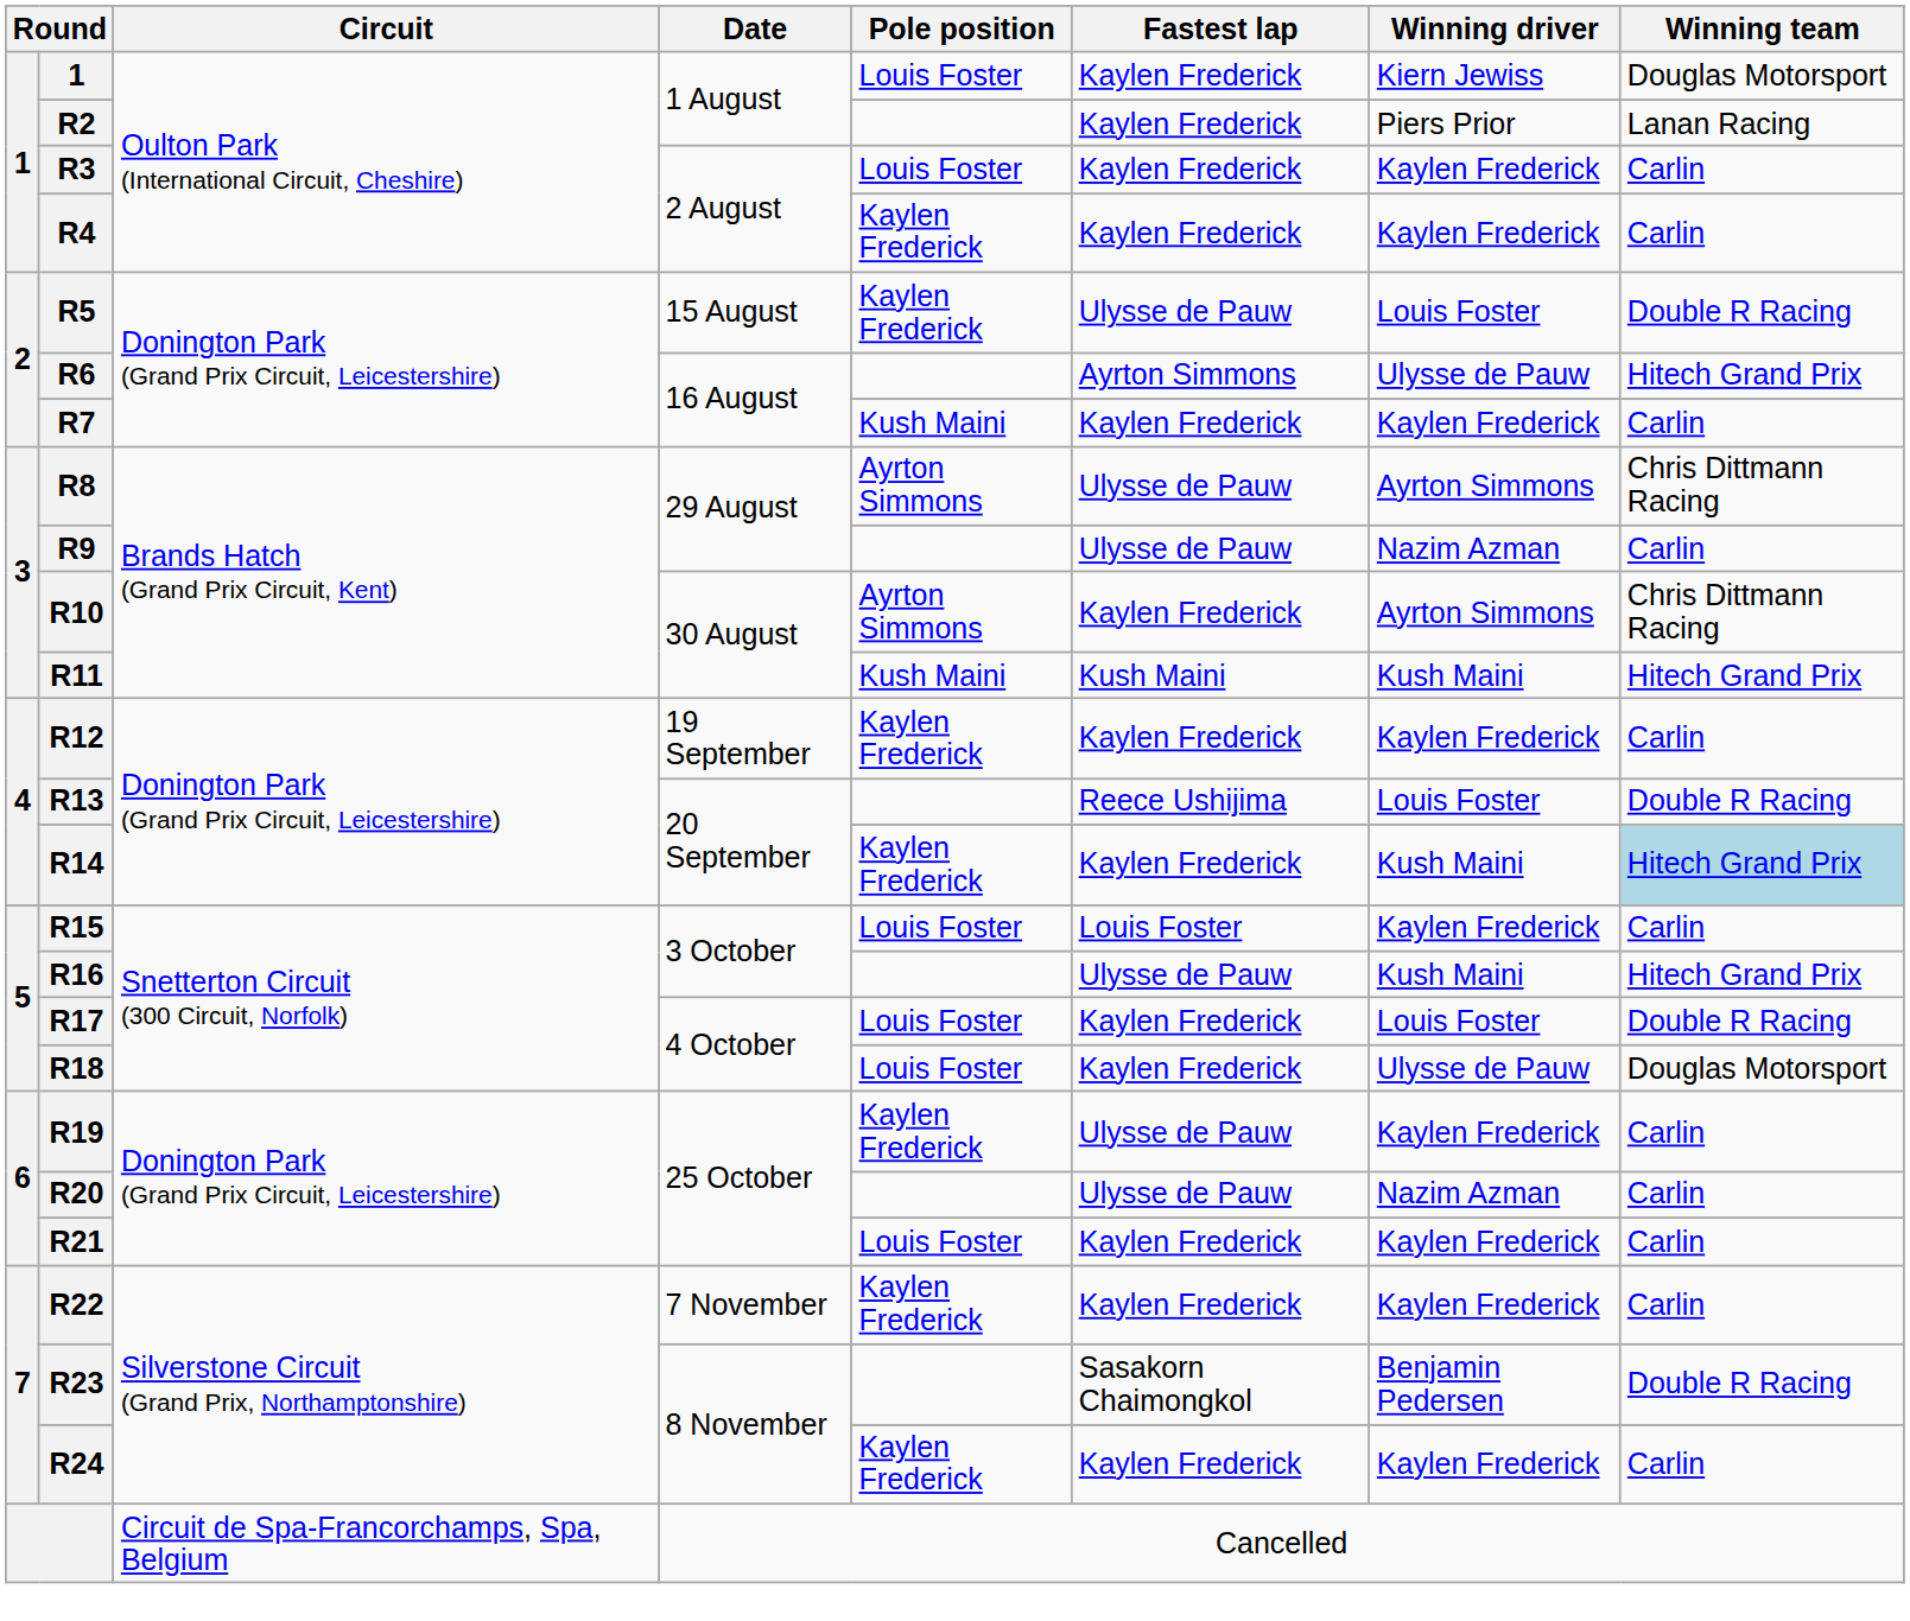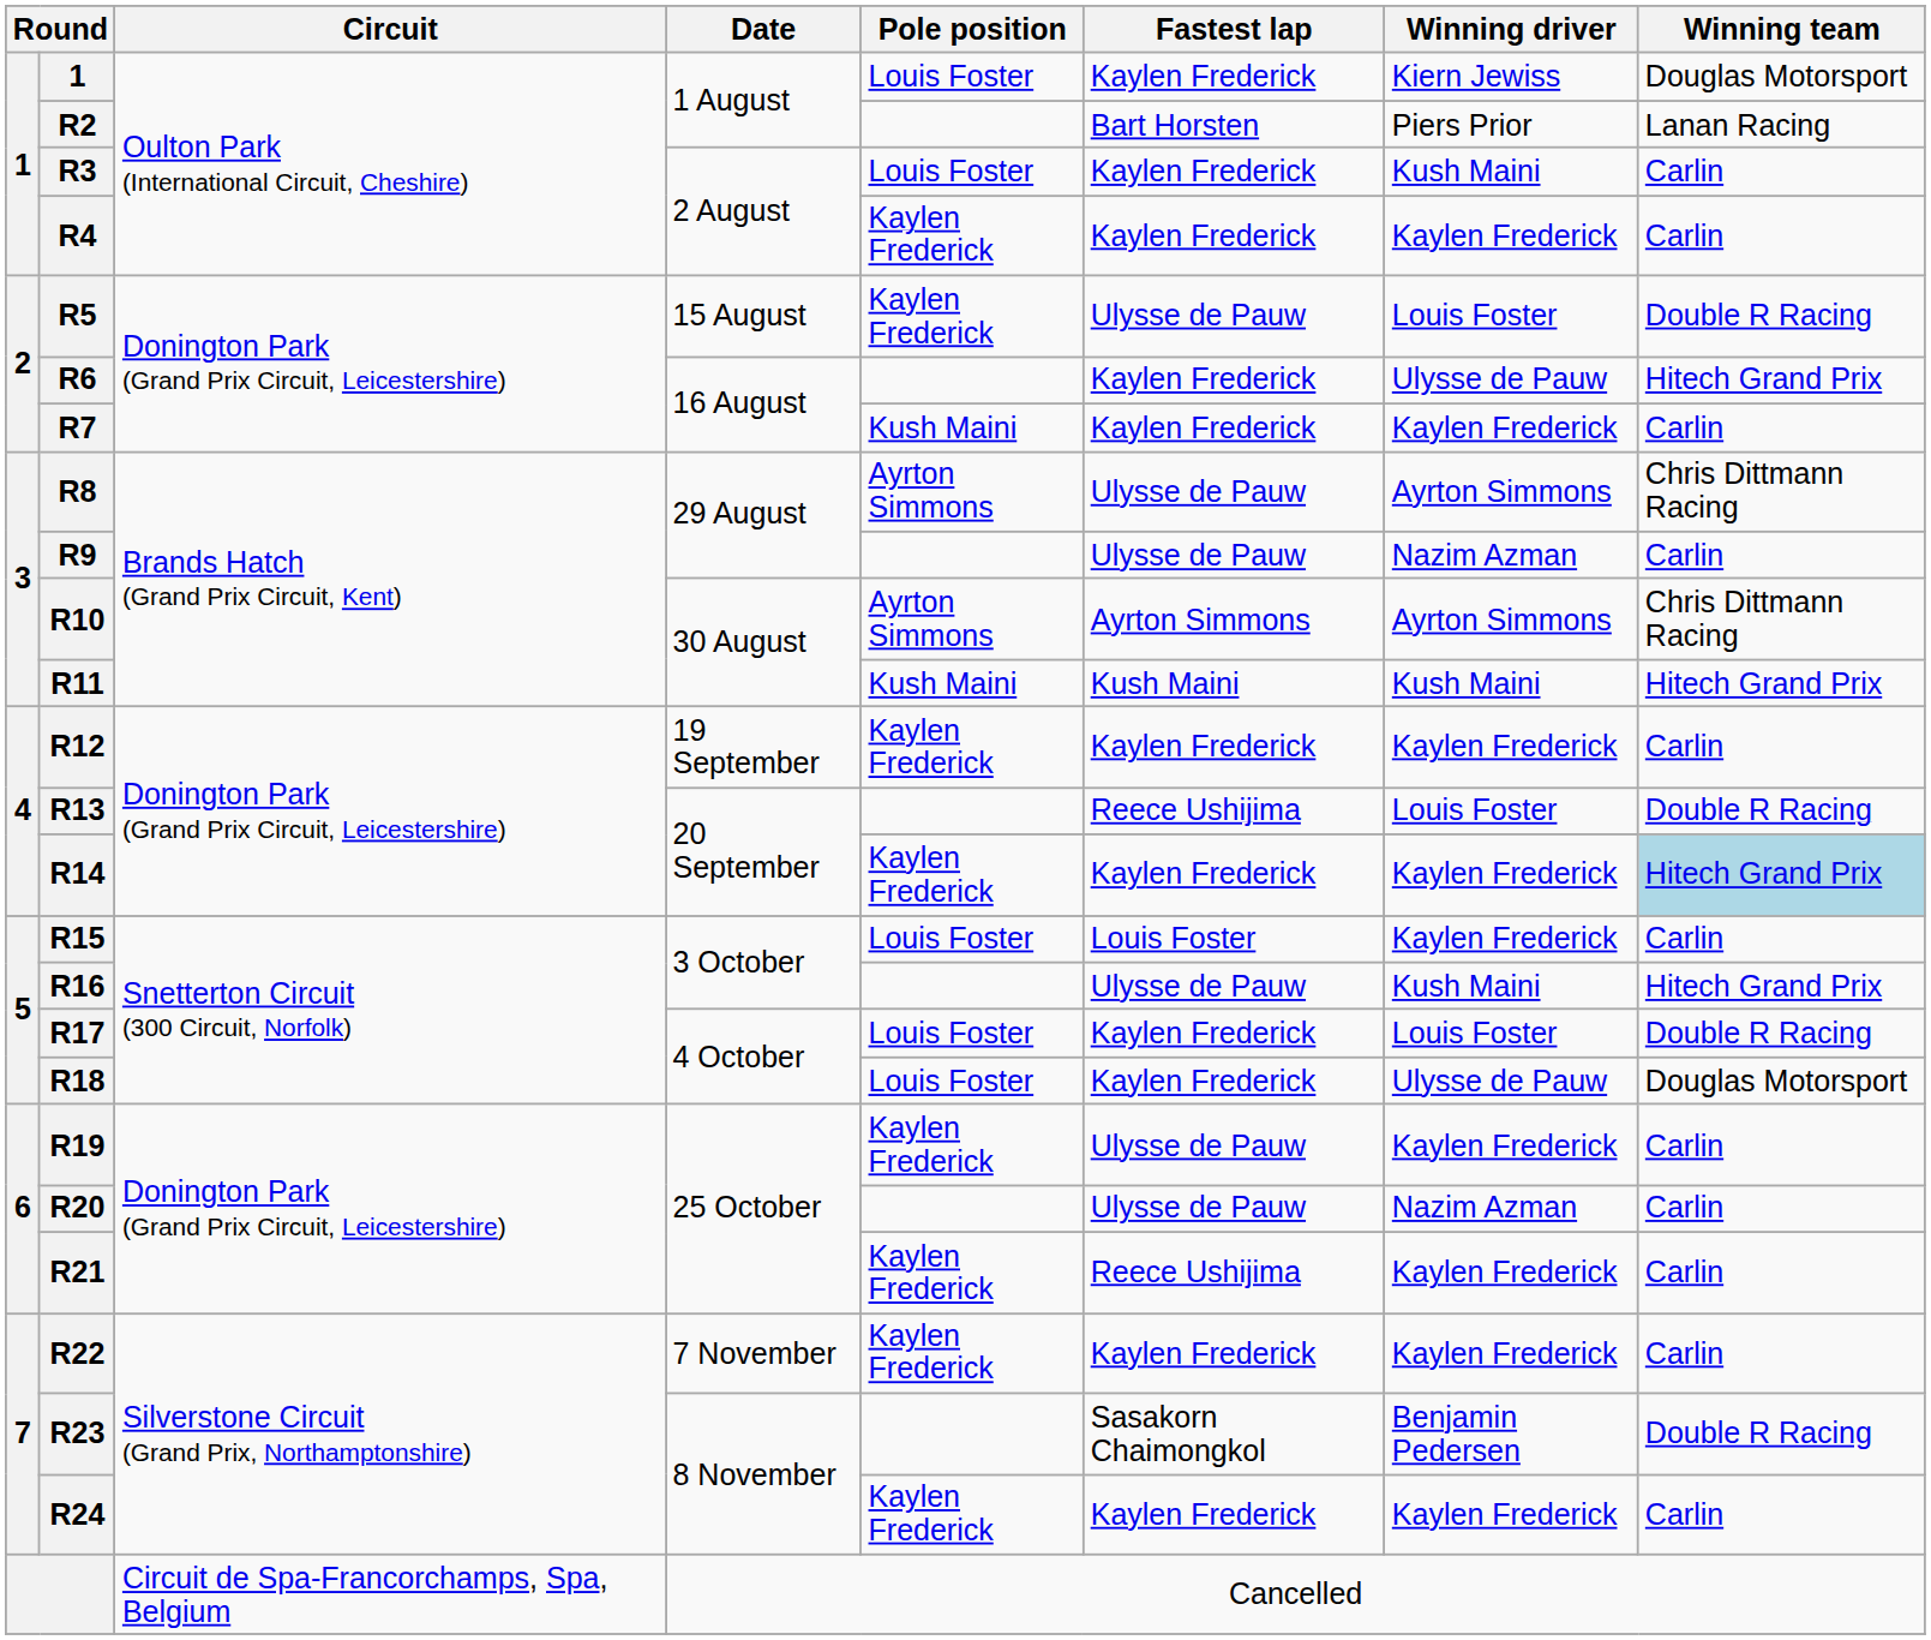 <table class="wikitable" style="font-size: 85%">
 <tr>
 <th colspan=2>Round</th>
 <th>Circuit</th>
 <th>Date</th>
 <th>Pole position</th>
 <th>Fastest lap</th>
 <th>Winning driver</th>
 <th>Winning team</th>
 </tr>
 <tr>
 <th rowspan=4>1</th>
 <th>1</th>
 <td rowspan=4><a href='#'>Oulton Park</a><br><small>(International Circuit, <a href='#'>Cheshire</a>)</small></td>
 <td rowspan=2>1 August</td>
 <td> <a href='#'>Louis Foster</a></td>
 <td> <a href='#'>Kaylen Frederick</a></td>
 <td> <a href='#'>Kiern Jewiss</a></td>
 <td>Douglas Motorsport</td>
 </tr>
 <tr>
 <th>R2</th>
 <td></td>
-<td> <a href='#'>Kaylen Frederick</a></td>
+<td> <a href='#'>Bart Horsten</a></td>
 <td> Piers Prior</td>
 <td>Lanan Racing</td>
 </tr>
 <tr>
 <th>R3</th>
 <td rowspan=2>2 August</td>
 <td> <a href='#'>Louis Foster</a></td>
 <td> <a href='#'>Kaylen Frederick</a></td>
-<td> <a href='#'>Kaylen Frederick</a></td>
+<td> <a href='#'>Kush Maini</a></td>
 <td><a href='#'>Carlin</a></td>
 </tr>
 <tr>
 <th>R4</th>
 <td> <a href='#'>Kaylen Frederick</a></td>
 <td> <a href='#'>Kaylen Frederick</a></td>
 <td> <a href='#'>Kaylen Frederick</a></td>
 <td><a href='#'>Carlin</a></td>
 </tr>
 <tr>
 <th rowspan=3>2</th>
 <th>R5</th>
 <td rowspan=3><a href='#'>Donington Park</a><br><small>(Grand Prix Circuit, <a href='#'>Leicestershire</a>)</small></td>
 <td>15 August</td>
 <td> <a href='#'>Kaylen Frederick</a></td>
 <td> <a href='#'>Ulysse de Pauw</a></td>
 <td> <a href='#'>Louis Foster</a></td>
 <td><a href='#'>Double R Racing</a></td>
 </tr>
 <tr>
 <th>R6</th>
 <td rowspan=2>16 August</td>
 <td></td>
-<td> <a href='#'>Ayrton Simmons</a></td>
+<td> <a href='#'>Kaylen Frederick</a></td>
 <td> <a href='#'>Ulysse de Pauw</a></td>
 <td><a href='#'>Hitech Grand Prix</a></td>
 </tr>
 <tr>
 <th>R7</th>
 <td> <a href='#'>Kush Maini</a></td>
 <td> <a href='#'>Kaylen Frederick</a></td>
 <td> <a href='#'>Kaylen Frederick</a></td>
 <td><a href='#'>Carlin</a></td>
 </tr>
 <tr>
 <th rowspan=4>3</th>
 <th>R8</th>
 <td rowspan=4><a href='#'>Brands Hatch</a><br><small>(Grand Prix Circuit, <a href='#'>Kent</a>)</small></td>
 <td rowspan=2>29 August</td>
 <td> <a href='#'>Ayrton Simmons</a></td>
 <td> <a href='#'>Ulysse de Pauw</a></td>
 <td> <a href='#'>Ayrton Simmons</a></td>
 <td>Chris Dittmann Racing</td>
 </tr>
 <tr>
 <th>R9</th>
 <td></td>
 <td> <a href='#'>Ulysse de Pauw</a></td>
 <td> <a href='#'>Nazim Azman</a></td>
 <td><a href='#'>Carlin</a></td>
 </tr>
 <tr>
 <th>R10</th>
 <td rowspan=2>30 August</td>
 <td> <a href='#'>Ayrton Simmons</a></td>
-<td> <a href='#'>Kaylen Frederick</a></td>
+<td> <a href='#'>Ayrton Simmons</a></td>
 <td> <a href='#'>Ayrton Simmons</a></td>
 <td>Chris Dittmann Racing</td>
 </tr>
 <tr>
 <th>R11</th>
 <td> <a href='#'>Kush Maini</a></td>
 <td> <a href='#'>Kush Maini</a></td>
 <td> <a href='#'>Kush Maini</a></td>
 <td><a href='#'>Hitech Grand Prix</a></td>
 </tr>
 <tr>
 <th rowspan=3>4</th>
 <th>R12</th>
 <td rowspan=3><a href='#'>Donington Park</a><br><small>(Grand Prix Circuit, <a href='#'>Leicestershire</a>)</small></td>
 <td>19 September</td>
 <td> <a href='#'>Kaylen Frederick</a></td>
 <td> <a href='#'>Kaylen Frederick</a></td>
 <td> <a href='#'>Kaylen Frederick</a></td>
 <td><a href='#'>Carlin</a></td>
 </tr>
 <tr>
 <th>R13</th>
 <td rowspan=2>20 September</td>
 <td></td>
 <td> <a href='#'>Reece Ushijima</a></td>
 <td> <a href='#'>Louis Foster</a></td>
 <td><a href='#'>Double R Racing</a></td>
 </tr>
 <tr>
 <th>R14</th>
 <td> <a href='#'>Kaylen Frederick</a></td>
 <td> <a href='#'>Kaylen Frederick</a></td>
-<td> <a href='#'>Kush Maini</a></td>
+<td> <a href='#'>Kaylen Frederick</a></td>
 <td style="background: lightblue;"><a href='#'>Hitech Grand Prix</a></td>
 </tr>
 <tr>
 <th rowspan=4>5</th>
 <th>R15</th>
 <td rowspan=4><a href='#'>Snetterton Circuit</a><br><small>(300 Circuit, <a href='#'>Norfolk</a>)</small></td>
 <td rowspan=2>3 October</td>
 <td> <a href='#'>Louis Foster</a></td>
 <td> <a href='#'>Louis Foster</a></td>
 <td> <a href='#'>Kaylen Frederick</a></td>
 <td><a href='#'>Carlin</a></td>
 </tr>
 <tr>
 <th>R16</th>
 <td></td>
 <td> <a href='#'>Ulysse de Pauw</a></td>
 <td> <a href='#'>Kush Maini</a></td>
 <td><a href='#'>Hitech Grand Prix</a></td>
 </tr>
 <tr>
 <th>R17</th>
 <td rowspan=2>4 October</td>
 <td> <a href='#'>Louis Foster</a></td>
 <td> <a href='#'>Kaylen Frederick</a></td>
 <td> <a href='#'>Louis Foster</a></td>
 <td><a href='#'>Double R Racing</a></td>
 </tr>
 <tr>
 <th>R18</th>
 <td> <a href='#'>Louis Foster</a></td>
 <td> <a href='#'>Kaylen Frederick</a></td>
 <td> <a href='#'>Ulysse de Pauw</a></td>
 <td>Douglas Motorsport</td>
 </tr>
 <tr>
 <th rowspan=3>6</th>
 <th>R19</th>
 <td rowspan=3><a href='#'>Donington Park</a><br><small>(Grand Prix Circuit, <a href='#'>Leicestershire</a>)</small></td>
 <td rowspan=3>25 October</td>
 <td> <a href='#'>Kaylen Frederick</a></td>
 <td> <a href='#'>Ulysse de Pauw</a></td>
 <td> <a href='#'>Kaylen Frederick</a></td>
 <td><a href='#'>Carlin</a></td>
 </tr>
 <tr>
 <th>R20</th>
 <td></td>
 <td> <a href='#'>Ulysse de Pauw</a></td>
 <td> <a href='#'>Nazim Azman</a></td>
 <td><a href='#'>Carlin</a></td>
 </tr>
 <tr>
 <th>R21</th>
-<td> <a href='#'>Louis Foster</a></td>
 <td> <a href='#'>Kaylen Frederick</a></td>
+<td> <a href='#'>Reece Ushijima</a></td>
 <td> <a href='#'>Kaylen Frederick</a></td>
 <td><a href='#'>Carlin</a></td>
 </tr>
 <tr>
 <th rowspan=3>7</th>
 <th>R22</th>
 <td rowspan=3><a href='#'>Silverstone Circuit</a><br><small>(Grand Prix, <a href='#'>Northamptonshire</a>)</small></td>
 <td>7 November</td>
 <td> <a href='#'>Kaylen Frederick</a></td>
 <td> <a href='#'>Kaylen Frederick</a></td>
 <td> <a href='#'>Kaylen Frederick</a></td>
 <td><a href='#'>Carlin</a></td>
 </tr>
 <tr>
 <th>R23</th>
 <td rowspan=2>8 November</td>
 <td></td>
 <td> Sasakorn Chaimongkol</td>
 <td> <a href='#'>Benjamin Pedersen</a></td>
 <td><a href='#'>Double R Racing</a></td>
 </tr>
 <tr>
 <th>R24</th>
 <td> <a href='#'>Kaylen Frederick</a></td>
 <td> <a href='#'>Kaylen Frederick</a></td>
 <td> <a href='#'>Kaylen Frederick</a></td>
 <td><a href='#'>Carlin</a></td>
 </tr>
 <tr>
 <th colspan=2></th>
 <td><a href='#'>Circuit de Spa-Francorchamps</a>, <a href='#'>Spa</a>, <a href='#'>Belgium</a></td>
 <td colspan="5" align="center">Cancelled </td>
 </tr>
 </table>
